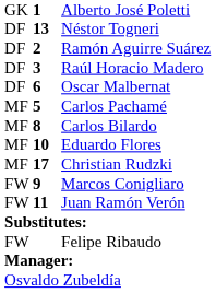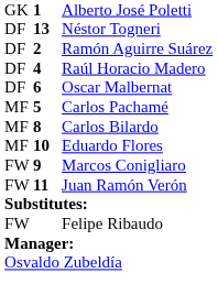 <table cellspacing="0" cellpadding="0" style="font-size:90%; margin:0.2em auto;">
 <tr>
 <th width="25"></th>
 <th width="25"></th>
 </tr>
 <tr>
 <td>GK</td>
 <td><strong>1</strong></td>
 <td> <a href='#'>Alberto José Poletti</a></td>
 </tr>
 <tr>
 <td>DF</td>
 <td><strong>13</strong></td>
 <td> <a href='#'>Néstor Togneri</a></td>
 </tr>
 <tr>
 <td>DF</td>
 <td><strong>2</strong></td>
 <td> <a href='#'>Ramón Aguirre Suárez</a></td>
 </tr>
 <tr>
 <td>DF</td>
-<td><strong>3</strong></td>
+<td><strong>4</strong></td>
 <td> <a href='#'>Raúl Horacio Madero</a></td>
 </tr>
 <tr>
 <td>DF</td>
 <td><strong>6</strong></td>
 <td> <a href='#'>Oscar Malbernat</a></td>
 </tr>
 <tr>
 <td>MF</td>
 <td><strong>5</strong></td>
 <td> <a href='#'>Carlos Pachamé</a></td>
 </tr>
 <tr>
 <td>MF</td>
 <td><strong>8</strong></td>
 <td> <a href='#'>Carlos Bilardo</a></td>
 </tr>
 <tr>
 <td>MF</td>
 <td><strong>10</strong></td>
 <td> <a href='#'>Eduardo Flores</a></td>
-</tr>
-<tr>
-<td>MF</td>
-<td><strong>17</strong></td>
-<td> <a href='#'>Christian Rudzki</a></td>
-<td></td>
-<td></td>
 </tr>
 <tr>
 <td>FW</td>
 <td><strong>9</strong></td>
 <td> <a href='#'>Marcos Conigliaro</a></td>
 </tr>
 <tr>
 <td>FW</td>
 <td><strong>11</strong></td>
 <td> <a href='#'>Juan Ramón Verón</a></td>
 </tr>
 <tr>
 <td colspan=3><strong>Substitutes:</strong></td>
 </tr>
 <tr>
 <td>FW</td>
 <td></td>
 <td> Felipe Ribaudo</td>
 <td></td>
 <td></td>
 </tr>
 <tr>
 <td colspan=3><strong>Manager:</strong></td>
 </tr>
 <tr>
 <td colspan=4> <a href='#'>Osvaldo Zubeldía</a></td>
 </tr>
 </table>
